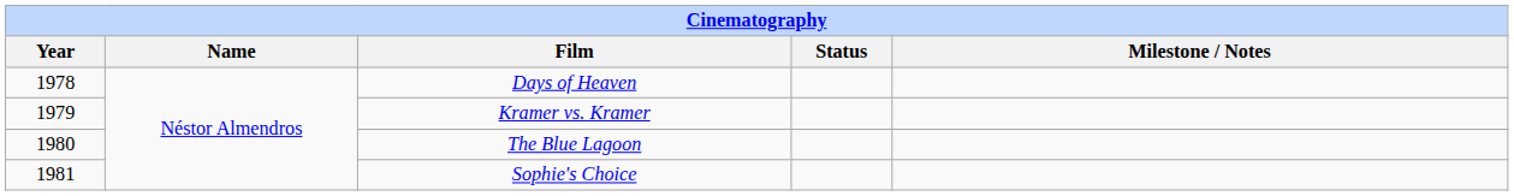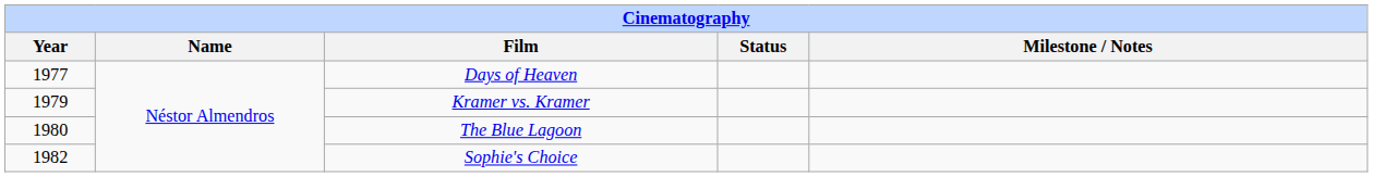 <table class="wikitable" style="text-align: center">
 <tr ---- bgcolor="#bfd7ff">
 <td colspan=5 align=center><strong><a href='#'>Cinematography</a></strong></td>
 </tr>
 <tr ---- bgcolor="#ebf5ff">
 <th width="75">Year</th>
 <th width="200">Name</th>
 <th width="350">Film</th>
 <th width="75">Status</th>
 <th width="500">Milestone / Notes</th>
 </tr>
 <tr>
-<td style="text-align: center">1978</td>
+<td style="text-align: center">1977</td>
 <td rowspan="4"><a href='#'>Néstor Almendros</a></td>
 <td><em><a href='#'>Days of Heaven</a></em></td>
 <td></td>
 <td></td>
 </tr>
 <tr>
 <td style="text-align: center">1979</td>
 <td><em><a href='#'>Kramer vs. Kramer</a></em></td>
 <td></td>
 <td></td>
 </tr>
 <tr>
 <td style="text-align: center">1980</td>
 <td><em><a href='#'>The Blue Lagoon</a></em></td>
 <td></td>
 <td></td>
 </tr>
 <tr>
-<td style="text-align: center">1981</td>
+<td style="text-align: center">1982</td>
 <td><em><a href='#'>Sophie's Choice</a></em></td>
 <td></td>
 <td></td>
 </tr>
 </table>
